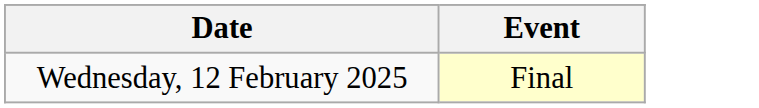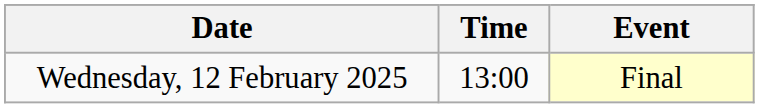 <table class = "wikitable" style="text-align:center;">
 <tr>
 <th width=220>Date</th>
+<th width=50>Time</th>
 <th width=100>Event</th>
 </tr>
 <tr>
 <td>Wednesday, 12 February 2025</td>
+<td>13:00</td>
 <td bgcolor=ffffcc>Final</td>
 </tr>
 </table>
